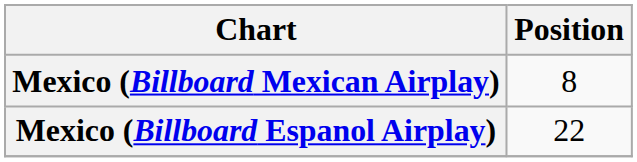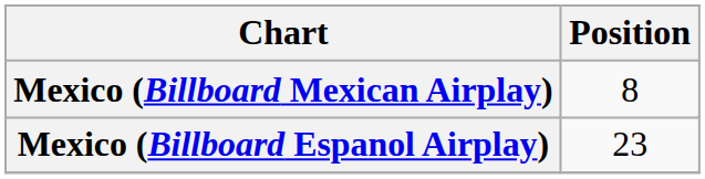 <table class="wikitable plainrowheaders" style="text-align:center;">
 <tr>
 <th>Chart</th>
 <th>Position</th>
 </tr>
 <tr>
 <th scope="row">Mexico (<a href='#'><em>Billboard</em> Mexican Airplay</a>)</th>
 <td align="center">8</td>
 </tr>
 <tr>
 <th scope="row">Mexico (<a href='#'><em>Billboard</em> Espanol Airplay</a>)</th>
-<td align="center">22</td>
+<td align="center">23</td>
 </tr>
 <tr>
 </tr>
 </table>
